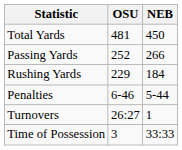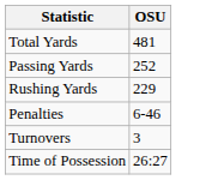 <table class="wikitable">
 <tr>
 <th>Statistic</th>
 <th>OSU</th>
-<th>NEB</th>
 </tr>
 <tr>
 <td>Total Yards</td>
 <td>481</td>
-<td>450</td>
 </tr>
 <tr>
 <td>Passing Yards</td>
 <td>252</td>
-<td>266</td>
 </tr>
 <tr>
 <td>Rushing Yards</td>
 <td>229</td>
-<td>184</td>
 </tr>
 <tr>
 <td>Penalties</td>
 <td>6-46</td>
-<td>5-44</td>
 </tr>
 <tr>
 <td>Turnovers</td>
-<td>26:27</td>
-<td>1</td>
+<td>3</td>
 </tr>
 <tr>
 <td>Time of Possession</td>
-<td>3</td>
-<td>33:33</td>
+<td>26:27</td>
 </tr>
 </table>
